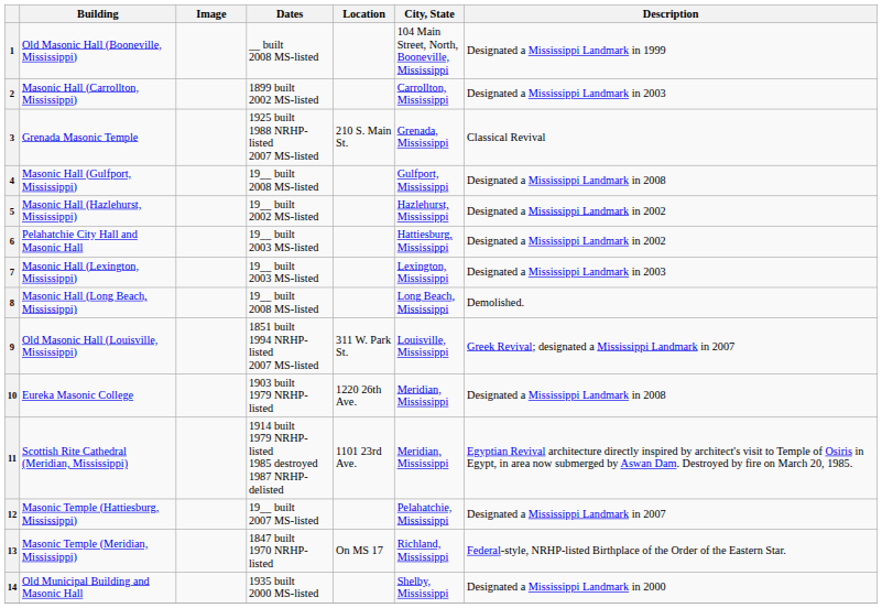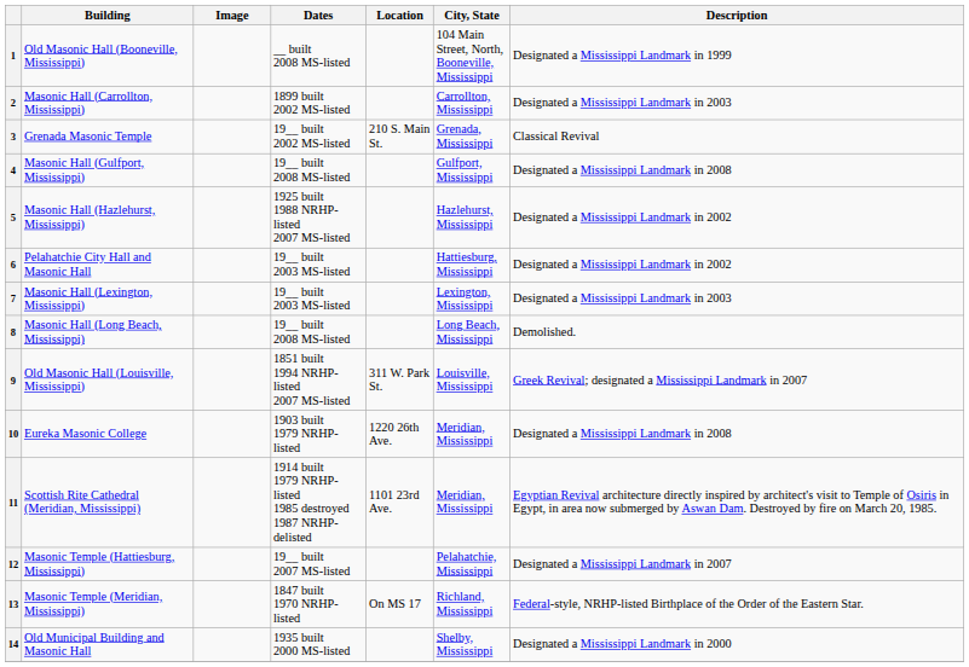 <table class="wikitable sortable" style="width:98%">
 <tr>
 <th></th>
 <th width = 18%><strong>Building</strong></th>
 <th width = 8% class="unsortable"><strong>Image</strong></th>
 <th width = 10%><strong>Dates</strong></th>
 <th><strong>Location</strong></th>
 <th width = 8%><strong>City, State</strong></th>
 <th class="unsortable"><strong>Description</strong></th>
 </tr>
 <tr ->
 <th><small>1</small></th>
 <td><a href='#'>Old Masonic Hall (Booneville, Mississippi)</a></td>
 <td></td>
 <td>__ built<br>2008 MS-listed</td>
 <td></td>
 <td>104 Main Street, North, <a href='#'>Booneville, Mississippi</a></td>
 <td>Designated a <a href='#'>Mississippi Landmark</a> in 1999</td>
 </tr>
 <tr ->
 <th><small>2</small></th>
 <td><a href='#'>Masonic Hall (Carrollton, Mississippi)</a></td>
 <td></td>
 <td>1899 built<br>2002 MS-listed</td>
 <td></td>
 <td><a href='#'>Carrollton, Mississippi</a></td>
 <td>Designated a <a href='#'>Mississippi Landmark</a> in 2003</td>
 </tr>
 <tr ->
 <th><small>3</small></th>
 <td><a href='#'>Grenada Masonic Temple</a></td>
 <td></td>
-<td>1925 built<br>1988 NRHP-listed<br>2007 MS-listed</td>
+<td>19__ built<br>2002 MS-listed</td>
 <td>210 S. Main St.<br><small></small></td>
 <td><a href='#'>Grenada, Mississippi</a></td>
 <td>Classical Revival</td>
 </tr>
 <tr ->
 <th><small>4</small></th>
 <td><a href='#'>Masonic Hall (Gulfport, Mississippi)</a></td>
 <td></td>
 <td>19__ built<br>2008 MS-listed</td>
 <td></td>
 <td><a href='#'>Gulfport, Mississippi</a></td>
 <td>Designated a <a href='#'>Mississippi Landmark</a> in 2008</td>
 </tr>
 <tr ->
 <th><small>5</small></th>
 <td><a href='#'>Masonic Hall (Hazlehurst, Mississippi)</a></td>
 <td></td>
-<td>19__ built<br>2002 MS-listed</td>
+<td>1925 built<br>1988 NRHP-listed<br>2007 MS-listed</td>
 <td></td>
 <td><a href='#'>Hazlehurst, Mississippi</a></td>
 <td>Designated a <a href='#'>Mississippi Landmark</a> in 2002</td>
 </tr>
 <tr ->
 <th><small>6</small></th>
 <td><a href='#'>Pelahatchie City Hall and Masonic Hall</a></td>
 <td></td>
 <td>19__ built<br>2003 MS-listed</td>
 <td></td>
 <td><a href='#'>Hattiesburg, Mississippi</a></td>
 <td>Designated a <a href='#'>Mississippi Landmark</a> in 2002</td>
 </tr>
 <tr ->
 <th><small>7</small></th>
 <td><a href='#'>Masonic Hall (Lexington, Mississippi)</a></td>
 <td></td>
 <td>19__ built<br>2003 MS-listed</td>
 <td></td>
 <td><a href='#'>Lexington, Mississippi</a></td>
 <td>Designated a <a href='#'>Mississippi Landmark</a> in 2003</td>
 </tr>
 <tr ->
 <th><small>8</small></th>
 <td><a href='#'>Masonic Hall (Long Beach, Mississippi)</a></td>
 <td></td>
 <td>19__ built<br>2008 MS-listed</td>
 <td></td>
 <td><a href='#'>Long Beach, Mississippi</a></td>
 <td>Demolished.</td>
 </tr>
 <tr ->
 <th><small>9</small></th>
 <td><a href='#'>Old Masonic Hall (Louisville, Mississippi)</a></td>
 <td></td>
 <td>1851 built<br>1994 NRHP-listed<br>2007 MS-listed</td>
 <td>311 W. Park St.<br><small></small></td>
 <td><a href='#'>Louisville, Mississippi</a></td>
 <td><a href='#'>Greek Revival</a>; designated a <a href='#'>Mississippi Landmark</a> in 2007</td>
 </tr>
 <tr ->
 <th><small>10</small></th>
 <td><a href='#'>Eureka Masonic College</a></td>
 <td></td>
 <td>1903 built<br>1979 NRHP-listed</td>
 <td>1220 26th Ave.<br><small></small></td>
 <td><a href='#'>Meridian, Mississippi</a></td>
 <td>Designated a <a href='#'>Mississippi Landmark</a> in 2008</td>
 </tr>
 <tr ->
 <th><small>11</small></th>
 <td><a href='#'>Scottish Rite Cathedral (Meridian, Mississippi)</a></td>
 <td></td>
 <td>1914 built<br>1979 NRHP-listed<br>1985 destroyed<br>1987 NRHP-delisted</td>
 <td>1101 23rd Ave.</td>
 <td><a href='#'>Meridian, Mississippi</a></td>
 <td><a href='#'>Egyptian Revival</a> architecture directly inspired by architect's visit to Temple of <a href='#'>Osiris</a> in Egypt, in area now submerged by <a href='#'>Aswan Dam</a>. Destroyed by fire on March 20, 1985.</td>
 </tr>
 <tr ->
 <th><small>12</small></th>
 <td><a href='#'>Masonic Temple (Hattiesburg, Mississippi)</a></td>
 <td></td>
 <td>19__ built<br>2007 MS-listed</td>
 <td></td>
 <td><a href='#'>Pelahatchie, Mississippi</a></td>
 <td>Designated a <a href='#'>Mississippi Landmark</a> in 2007</td>
 </tr>
 <tr ->
 <th><small>13</small></th>
 <td><a href='#'>Masonic Temple (Meridian, Mississippi)</a></td>
 <td></td>
 <td>1847 built<br>1970 NRHP-listed</td>
 <td>On MS 17<br><small></small></td>
 <td><a href='#'>Richland, Mississippi</a></td>
 <td><a href='#'>Federal</a>-style, NRHP-listed Birthplace of the Order of the Eastern Star.</td>
 </tr>
 <tr ->
 <th><small>14</small></th>
 <td><a href='#'>Old Municipal Building and Masonic Hall</a></td>
 <td></td>
 <td>1935 built<br>2000 MS-listed</td>
 <td></td>
 <td><a href='#'>Shelby, Mississippi</a></td>
 <td>Designated a <a href='#'>Mississippi Landmark</a> in 2000</td>
 </tr>
 <tr ->
 </tr>
 </table>
